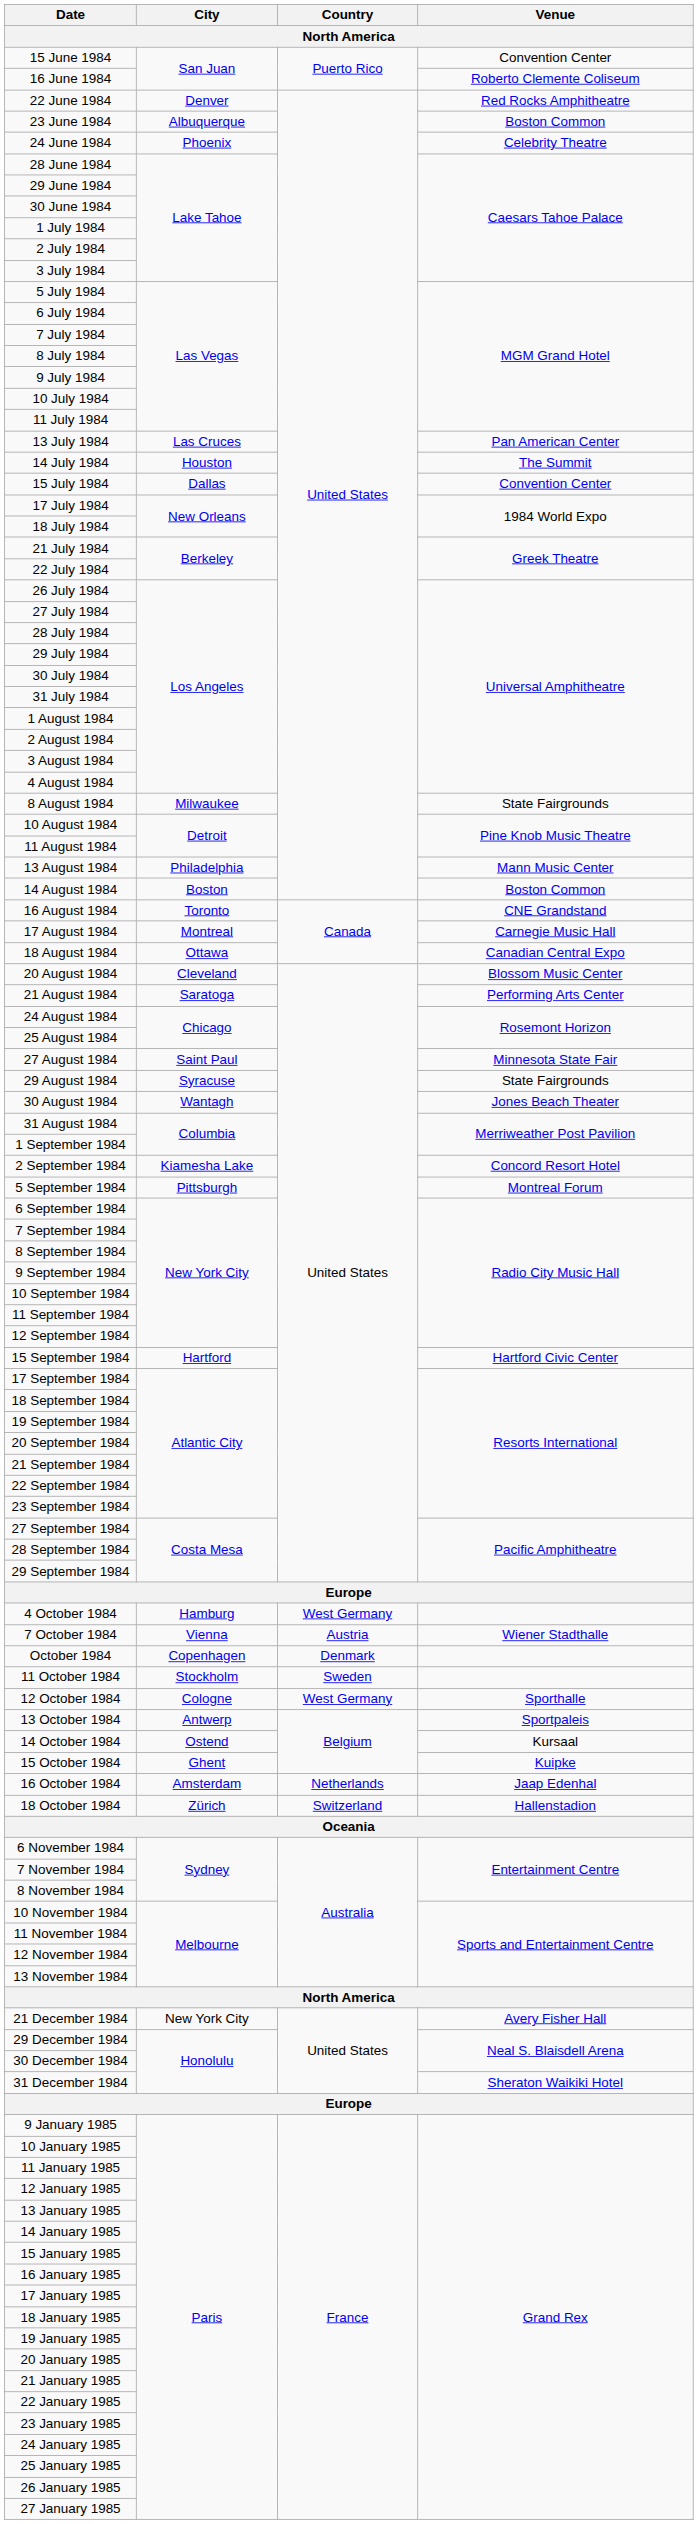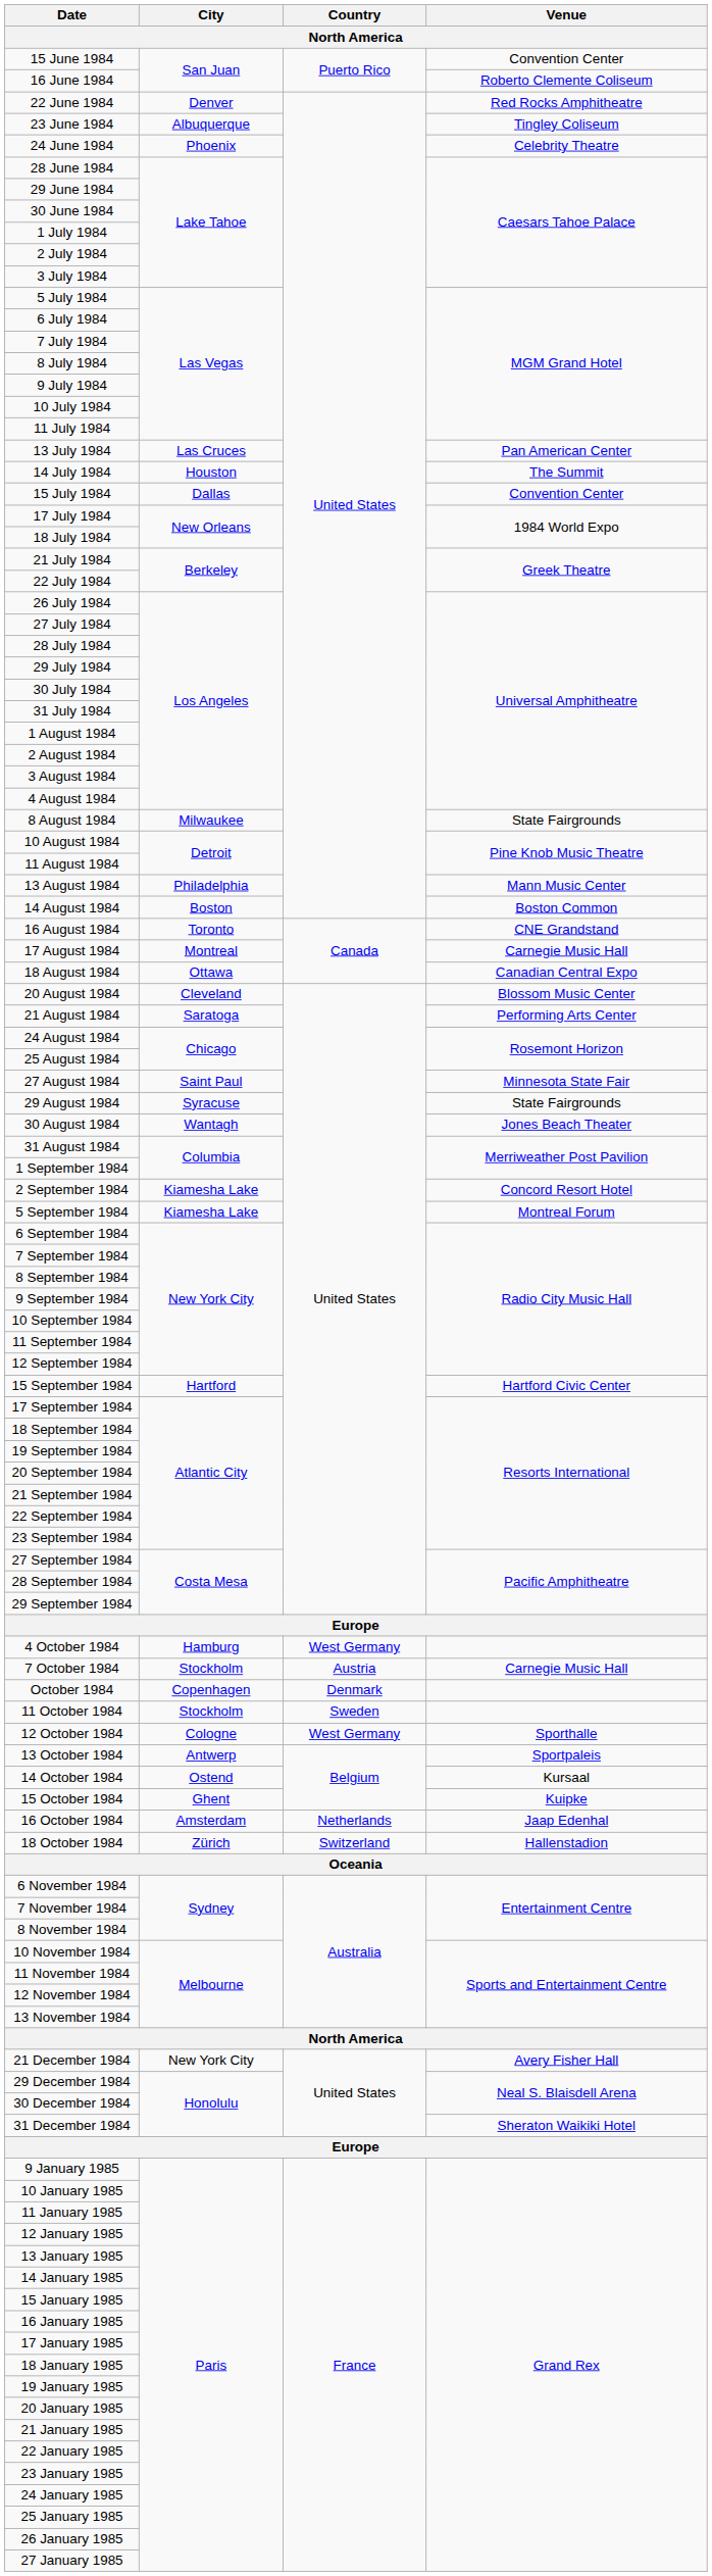 <table class="wikitable plainrowheaders" style="text-align:center;">
 <tr>
 <th width="150">Date</th>
 <th width="160">City</th>
 <th width="160">Country</th>
 <th width="320">Venue</th>
 </tr>
 <tr>
 <th colspan="6">North America</th>
 </tr>
 <tr>
 <td>15 June 1984</td>
 <td rowspan="2"><a href='#'>San Juan</a></td>
 <td rowspan="2"><a href='#'>Puerto Rico</a></td>
 <td>Convention Center</td>
 </tr>
 <tr>
 <td>16 June 1984</td>
 <td><a href='#'>Roberto Clemente Coliseum</a></td>
 </tr>
 <tr>
 <td>22 June 1984</td>
 <td><a href='#'>Denver</a></td>
 <td rowspan="38"><a href='#'>United States</a></td>
 <td><a href='#'>Red Rocks Amphitheatre</a></td>
 </tr>
 <tr>
 <td>23 June 1984</td>
 <td><a href='#'>Albuquerque</a></td>
-<td><a href='#'>Boston Common</a></td>
+<td><a href='#'>Tingley Coliseum</a></td>
 </tr>
 <tr>
 <td>24 June 1984</td>
 <td><a href='#'>Phoenix</a></td>
 <td><a href='#'>Celebrity Theatre</a></td>
 </tr>
 <tr>
 <td>28 June 1984</td>
 <td rowspan="6"><a href='#'>Lake Tahoe</a></td>
 <td rowspan="6"><a href='#'>Caesars Tahoe Palace</a></td>
 </tr>
 <tr>
 <td>29 June 1984</td>
 </tr>
 <tr>
 <td>30 June 1984</td>
 </tr>
 <tr>
 <td>1 July 1984</td>
 </tr>
 <tr>
 <td>2 July 1984</td>
 </tr>
 <tr>
 <td>3 July 1984</td>
 </tr>
 <tr>
 <td>5 July 1984</td>
 <td rowspan="7"><a href='#'>Las Vegas</a></td>
 <td rowspan="7"><a href='#'>MGM Grand Hotel</a></td>
 </tr>
 <tr>
 <td>6 July 1984</td>
 </tr>
 <tr>
 <td>7 July 1984</td>
 </tr>
 <tr>
 <td>8 July 1984</td>
 </tr>
 <tr>
 <td>9 July 1984</td>
 </tr>
 <tr>
 <td>10 July 1984</td>
 </tr>
 <tr>
 <td>11 July 1984</td>
 </tr>
 <tr>
 <td>13 July 1984</td>
 <td><a href='#'>Las Cruces</a></td>
 <td><a href='#'>Pan American Center</a></td>
 </tr>
 <tr>
 <td>14 July 1984</td>
 <td><a href='#'>Houston</a></td>
 <td><a href='#'>The Summit</a></td>
 </tr>
 <tr>
 <td>15 July 1984</td>
 <td><a href='#'>Dallas</a></td>
 <td><a href='#'>Convention Center</a></td>
 </tr>
 <tr>
 <td>17 July 1984</td>
 <td rowspan="2"><a href='#'>New Orleans</a></td>
 <td rowspan="2">1984 World Expo</td>
 </tr>
 <tr>
 <td>18 July 1984</td>
 </tr>
 <tr>
 <td>21 July 1984</td>
 <td rowspan="2"><a href='#'>Berkeley</a></td>
 <td rowspan="2"><a href='#'>Greek Theatre</a></td>
 </tr>
 <tr>
 <td>22 July 1984</td>
 </tr>
 <tr>
 <td>26 July 1984</td>
 <td rowspan="10"><a href='#'>Los Angeles</a></td>
 <td rowspan="10"><a href='#'>Universal Amphitheatre</a></td>
 </tr>
 <tr>
 <td>27 July 1984</td>
 </tr>
 <tr>
 <td>28 July 1984</td>
 </tr>
 <tr>
 <td>29 July 1984</td>
 </tr>
 <tr>
 <td>30 July 1984</td>
 </tr>
 <tr>
 <td>31 July 1984</td>
 </tr>
 <tr>
 <td>1 August 1984</td>
 </tr>
 <tr>
 <td>2 August 1984</td>
 </tr>
 <tr>
 <td>3 August 1984</td>
 </tr>
 <tr>
 <td>4 August 1984</td>
 </tr>
 <tr>
 <td>8 August 1984</td>
 <td><a href='#'>Milwaukee</a></td>
 <td>State Fairgrounds</td>
 </tr>
 <tr>
 <td>10 August 1984</td>
 <td rowspan="2"><a href='#'>Detroit</a></td>
 <td rowspan="2"><a href='#'>Pine Knob Music Theatre</a></td>
 </tr>
 <tr>
 <td>11 August 1984</td>
 </tr>
 <tr>
 <td>13 August 1984</td>
 <td><a href='#'>Philadelphia</a></td>
 <td><a href='#'>Mann Music Center</a></td>
 </tr>
 <tr>
 <td>14 August 1984</td>
 <td><a href='#'>Boston</a></td>
 <td><a href='#'>Boston Common</a></td>
 </tr>
 <tr>
 <td>16 August 1984</td>
 <td><a href='#'>Toronto</a></td>
 <td rowspan="3"><a href='#'>Canada</a></td>
 <td><a href='#'>CNE Grandstand</a></td>
 </tr>
 <tr>
 <td>17 August 1984</td>
 <td><a href='#'>Montreal</a></td>
 <td><a href='#'>Carnegie Music Hall</a></td>
 </tr>
 <tr>
 <td>18 August 1984</td>
 <td><a href='#'>Ottawa</a></td>
 <td><a href='#'>Canadian Central Expo</a></td>
 </tr>
 <tr>
 <td>20 August 1984</td>
 <td><a href='#'>Cleveland</a></td>
 <td rowspan="29">United States</td>
 <td><a href='#'>Blossom Music Center</a></td>
 </tr>
 <tr>
 <td>21 August 1984</td>
 <td><a href='#'>Saratoga</a></td>
 <td><a href='#'>Performing Arts Center</a></td>
 </tr>
 <tr>
 <td>24 August 1984</td>
 <td rowspan="2"><a href='#'>Chicago</a></td>
 <td rowspan="2"><a href='#'>Rosemont Horizon</a></td>
 </tr>
 <tr>
 <td>25 August 1984</td>
 </tr>
 <tr>
 <td>27 August 1984</td>
 <td><a href='#'>Saint Paul</a></td>
 <td><a href='#'>Minnesota State Fair</a></td>
 </tr>
 <tr>
 <td>29 August 1984</td>
 <td><a href='#'>Syracuse</a></td>
 <td>State Fairgrounds</td>
 </tr>
 <tr>
 <td>30 August 1984</td>
 <td><a href='#'>Wantagh</a></td>
 <td><a href='#'>Jones Beach Theater</a></td>
 </tr>
 <tr>
 <td>31 August 1984</td>
 <td rowspan="2"><a href='#'>Columbia</a></td>
 <td rowspan="2"><a href='#'>Merriweather Post Pavilion</a></td>
 </tr>
 <tr>
 <td>1 September 1984</td>
 </tr>
 <tr>
 <td>2 September 1984</td>
 <td><a href='#'>Kiamesha Lake</a></td>
 <td><a href='#'>Concord Resort Hotel</a></td>
 </tr>
 <tr>
 <td>5 September 1984</td>
-<td><a href='#'>Pittsburgh</a></td>
+<td><a href='#'>Kiamesha Lake</a></td>
 <td><a href='#'>Montreal Forum</a></td>
 </tr>
 <tr>
 <td>6 September 1984</td>
 <td rowspan="7"><a href='#'>New York City</a></td>
 <td rowspan="7"><a href='#'>Radio City Music Hall</a></td>
 </tr>
 <tr>
 <td>7 September 1984</td>
 </tr>
 <tr>
 <td>8 September 1984</td>
 </tr>
 <tr>
 <td>9 September 1984</td>
 </tr>
 <tr>
 <td>10 September 1984</td>
 </tr>
 <tr>
 <td>11 September 1984</td>
 </tr>
 <tr>
 <td>12 September 1984</td>
 </tr>
 <tr>
 <td>15 September 1984</td>
 <td><a href='#'>Hartford</a></td>
 <td><a href='#'>Hartford Civic Center</a></td>
 </tr>
 <tr>
 <td>17 September 1984</td>
 <td rowspan="7"><a href='#'>Atlantic City</a></td>
 <td rowspan="7"><a href='#'>Resorts International</a></td>
 </tr>
 <tr>
 <td>18 September 1984</td>
 </tr>
 <tr>
 <td>19 September 1984</td>
 </tr>
 <tr>
 <td>20 September 1984</td>
 </tr>
 <tr>
 <td>21 September 1984</td>
 </tr>
 <tr>
 <td>22 September 1984</td>
 </tr>
 <tr>
 <td>23 September 1984</td>
 </tr>
 <tr>
 <td>27 September 1984</td>
 <td rowspan="3"><a href='#'>Costa Mesa</a></td>
 <td rowspan="3"><a href='#'>Pacific Amphitheatre</a></td>
 </tr>
 <tr>
 <td>28 September 1984</td>
 </tr>
 <tr>
 <td>29 September 1984</td>
 </tr>
 <tr>
 <th colspan="6">Europe</th>
 </tr>
 <tr>
 <td>4 October 1984</td>
 <td><a href='#'>Hamburg</a></td>
 <td><a href='#'>West Germany</a></td>
 <td></td>
 </tr>
 <tr>
 <td>7 October 1984</td>
-<td><a href='#'>Vienna</a></td>
+<td><a href='#'>Stockholm</a></td>
 <td><a href='#'>Austria</a></td>
-<td><a href='#'>Wiener Stadthalle</a></td>
+<td><a href='#'>Carnegie Music Hall</a></td>
 </tr>
 <tr>
 <td>October 1984</td>
 <td><a href='#'>Copenhagen</a></td>
 <td><a href='#'>Denmark</a></td>
 <td></td>
 </tr>
 <tr>
 <td>11 October 1984</td>
 <td><a href='#'>Stockholm</a></td>
 <td><a href='#'>Sweden</a></td>
 <td></td>
 </tr>
 <tr>
 <td>12 October 1984</td>
 <td><a href='#'>Cologne</a></td>
 <td><a href='#'>West Germany</a></td>
 <td><a href='#'>Sporthalle</a></td>
 </tr>
 <tr>
 <td>13 October 1984</td>
 <td><a href='#'>Antwerp</a></td>
 <td rowspan="3"><a href='#'>Belgium</a></td>
 <td><a href='#'>Sportpaleis</a></td>
 </tr>
 <tr>
 <td>14 October 1984</td>
 <td><a href='#'>Ostend</a></td>
 <td>Kursaal</td>
 </tr>
 <tr>
 <td>15 October 1984</td>
 <td><a href='#'>Ghent</a></td>
 <td><a href='#'>Kuipke</a></td>
 </tr>
 <tr>
 <td>16 October 1984</td>
 <td><a href='#'>Amsterdam</a></td>
 <td><a href='#'>Netherlands</a></td>
 <td><a href='#'>Jaap Edenhal</a></td>
 </tr>
 <tr>
 <td>18 October 1984</td>
 <td><a href='#'>Zürich</a></td>
 <td><a href='#'>Switzerland</a></td>
 <td><a href='#'>Hallenstadion</a></td>
 </tr>
 <tr>
 <th colspan="6">Oceania</th>
 </tr>
 <tr>
 <td>6 November 1984</td>
 <td rowspan="3"><a href='#'>Sydney</a></td>
 <td rowspan="7"><a href='#'>Australia</a></td>
 <td rowspan="3"><a href='#'>Entertainment Centre</a></td>
 </tr>
 <tr>
 <td>7 November 1984</td>
 </tr>
 <tr>
 <td>8 November 1984</td>
 </tr>
 <tr>
 <td>10 November 1984</td>
 <td rowspan="4"><a href='#'>Melbourne</a></td>
 <td rowspan="4"><a href='#'>Sports and Entertainment Centre</a></td>
 </tr>
 <tr>
 <td>11 November 1984</td>
 </tr>
 <tr>
 <td>12 November 1984</td>
 </tr>
 <tr>
 <td>13 November 1984</td>
 </tr>
 <tr>
 <th colspan="6">North America</th>
 </tr>
 <tr>
 <td>21 December 1984</td>
 <td>New York City</td>
 <td rowspan="4">United States</td>
 <td><a href='#'>Avery Fisher Hall</a></td>
 </tr>
 <tr>
 <td>29 December 1984</td>
 <td rowspan="3"><a href='#'>Honolulu</a></td>
 <td rowspan="2"><a href='#'>Neal S. Blaisdell Arena</a></td>
 </tr>
 <tr>
 <td>30 December 1984</td>
 </tr>
 <tr>
 <td>31 December 1984</td>
 <td><a href='#'>Sheraton Waikiki Hotel</a></td>
 </tr>
 <tr>
 <th colspan="6">Europe</th>
 </tr>
 <tr>
 <td>9 January 1985</td>
 <td rowspan="19"><a href='#'>Paris</a></td>
 <td rowspan="19"><a href='#'>France</a></td>
 <td rowspan="19"><a href='#'>Grand Rex</a></td>
 </tr>
 <tr>
 <td>10 January 1985</td>
 </tr>
 <tr>
 <td>11 January 1985</td>
 </tr>
 <tr>
 <td>12 January 1985</td>
 </tr>
 <tr>
 <td>13 January 1985</td>
 </tr>
 <tr>
 <td>14 January 1985</td>
 </tr>
 <tr>
 <td>15 January 1985</td>
 </tr>
 <tr>
 <td>16 January 1985</td>
 </tr>
 <tr>
 <td>17 January 1985</td>
 </tr>
 <tr>
 <td>18 January 1985</td>
 </tr>
 <tr>
 <td>19 January 1985</td>
 </tr>
 <tr>
 <td>20 January 1985</td>
 </tr>
 <tr>
 <td>21 January 1985</td>
 </tr>
 <tr>
 <td>22 January 1985</td>
 </tr>
 <tr>
 <td>23 January 1985</td>
 </tr>
 <tr>
 <td>24 January 1985</td>
 </tr>
 <tr>
 <td>25 January 1985</td>
 </tr>
 <tr>
 <td>26 January 1985</td>
 </tr>
 <tr>
 <td>27 January 1985</td>
 </tr>
 </table>
